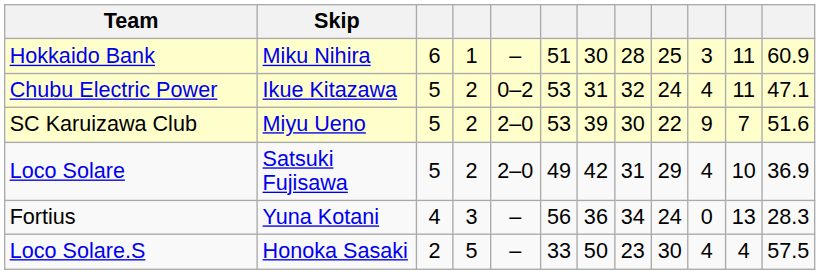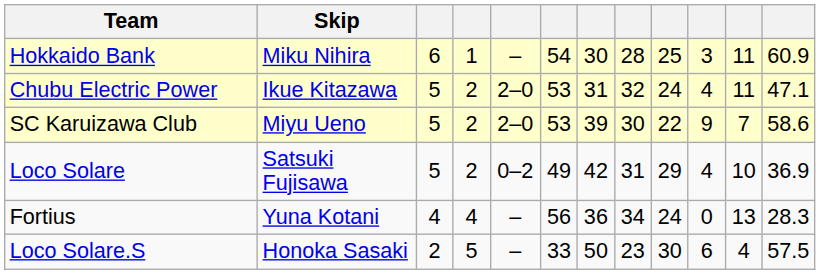 <table class=wikitable  style="text-align:center;">
 <tr>
 <th width=180>Team</th>
 <th width=110>Skip</th>
 <th width=20></th>
 <th width=20></th>
 <th width=30></th>
 <th width=20></th>
 <th width=20></th>
 <th width=20></th>
 <th width=20></th>
 <th width=20></th>
 <th width=20></th>
 <th width=20></th>
 </tr>
 <tr bgcolor=#ffffcc>
 <td style="text-align:left;"> <a href='#'>Hokkaido Bank</a></td>
 <td style="text-align:left;"><a href='#'>Miku Nihira</a></td>
 <td>6</td>
 <td>1</td>
 <td>–</td>
-<td>51</td>
+<td>54</td>
 <td>30</td>
 <td>28</td>
 <td>25</td>
 <td>3</td>
 <td>11</td>
 <td>60.9</td>
 </tr>
 <tr bgcolor=#ffffcc>
 <td style="text-align:left;"> <a href='#'>Chubu Electric Power</a></td>
 <td style="text-align:left;"><a href='#'>Ikue Kitazawa</a></td>
 <td>5</td>
 <td>2</td>
-<td>0–2</td>
+<td>2–0</td>
 <td>53</td>
 <td>31</td>
 <td>32</td>
 <td>24</td>
 <td>4</td>
 <td>11</td>
 <td>47.1</td>
 </tr>
 <tr bgcolor=#ffffcc>
 <td style="text-align:left;"> SC Karuizawa Club</td>
 <td style="text-align:left;"><a href='#'>Miyu Ueno</a></td>
 <td>5</td>
 <td>2</td>
 <td>2–0</td>
 <td>53</td>
 <td>39</td>
 <td>30</td>
 <td>22</td>
 <td>9</td>
 <td>7</td>
-<td>51.6</td>
+<td>58.6</td>
 </tr>
 <tr>
 <td style="text-align:left;"> <a href='#'>Loco Solare</a></td>
 <td style="text-align:left;"><a href='#'>Satsuki Fujisawa</a></td>
 <td>5</td>
 <td>2</td>
-<td>2–0</td>
+<td>0–2</td>
 <td>49</td>
 <td>42</td>
 <td>31</td>
 <td>29</td>
 <td>4</td>
 <td>10</td>
 <td>36.9</td>
 </tr>
 <tr>
 <td style="text-align:left;"> Fortius</td>
 <td style="text-align:left;"><a href='#'>Yuna Kotani</a></td>
 <td>4</td>
-<td>3</td>
+<td>4</td>
 <td>–</td>
 <td>56</td>
 <td>36</td>
 <td>34</td>
 <td>24</td>
 <td>0</td>
 <td>13</td>
 <td>28.3</td>
 </tr>
 <tr>
 <td style="text-align:left;"> <a href='#'>Loco Solare.S</a></td>
 <td style="text-align:left;"><a href='#'>Honoka Sasaki</a></td>
 <td>2</td>
 <td>5</td>
 <td>–</td>
 <td>33</td>
 <td>50</td>
 <td>23</td>
 <td>30</td>
-<td>4</td>
+<td>6</td>
 <td>4</td>
 <td>57.5</td>
 </tr>
 </table>
